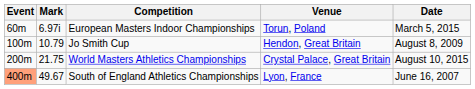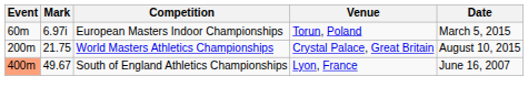 <table class="wikitable">
 <tr>
 <th>Event</th>
 <th>Mark</th>
 <th>Competition</th>
 <th>Venue</th>
 <th>Date</th>
 </tr>
 <tr>
 <td>60m</td>
 <td>6.97i</td>
 <td>European Masters Indoor Championships</td>
 <td><a href='#'>Torun</a>, <a href='#'>Poland</a></td>
 <td>March 5, 2015</td>
 </tr>
 <tr>
-<td>100m</td>
-<td>10.79</td>
-<td>Jo Smith Cup</td>
-<td><a href='#'>Hendon</a>, <a href='#'>Great Britain</a></td>
-<td>August 8, 2009</td>
-</tr>
-<tr>
 <td>200m</td>
 <td>21.75</td>
 <td><a href='#'>World Masters Athletics Championships</a></td>
 <td><a href='#'>Crystal Palace</a>, <a href='#'>Great Britain</a></td>
 <td>August 10, 2015</td>
 </tr>
 <tr>
 <td style="background: lightsalmon;">400m</td>
 <td>49.67</td>
 <td>South of England Athletics Championships</td>
 <td><a href='#'>Lyon</a>, <a href='#'>France</a></td>
 <td>June 16, 2007</td>
 </tr>
 </table>
